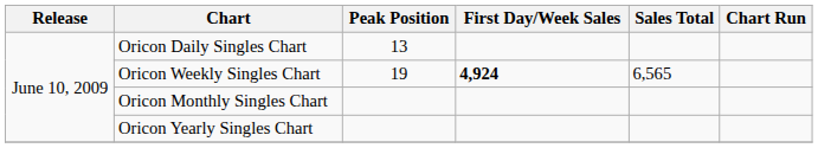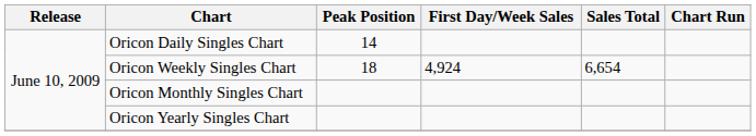 <table class="wikitable" width="750px">
 <tr>
 <th align="left">Release</th>
 <th align="left">Chart</th>
 <th align="left">Peak Position</th>
 <th align="left">First Day/Week Sales</th>
 <th align="left">Sales Total</th>
 <th align="left">Chart Run</th>
 </tr>
 <tr>
 <td align="center" rowspan="4">June 10, 2009</td>
 <td align="left">Oricon Daily Singles Chart</td>
-<td align="center">13</td>
+<td align="center">14</td>
 <td align="left"></td>
 <td align="left"></td>
 <td align="left"></td>
 </tr>
 <tr>
 <td align="left">Oricon Weekly Singles Chart</td>
-<td align="center">19</td>
-<td align="left"><strong>4,924</strong></td>
-<td align="left">6,565</td>
+<td align="center">18</td>
+<td align="left">4,924</td>
+<td align="left">6,654</td>
 <td align="left"></td>
 </tr>
 <tr>
 <td align="left">Oricon Monthly Singles Chart</td>
 <td align="center"></td>
 <td align="left"></td>
 <td align="left"></td>
 <td align="left"></td>
 </tr>
 <tr>
 <td align="left">Oricon Yearly Singles Chart</td>
 <td align="center"></td>
 <td align="left"></td>
 <td align="left"></td>
 <td align="left"></td>
 </tr>
 <tr>
 </tr>
 </table>
